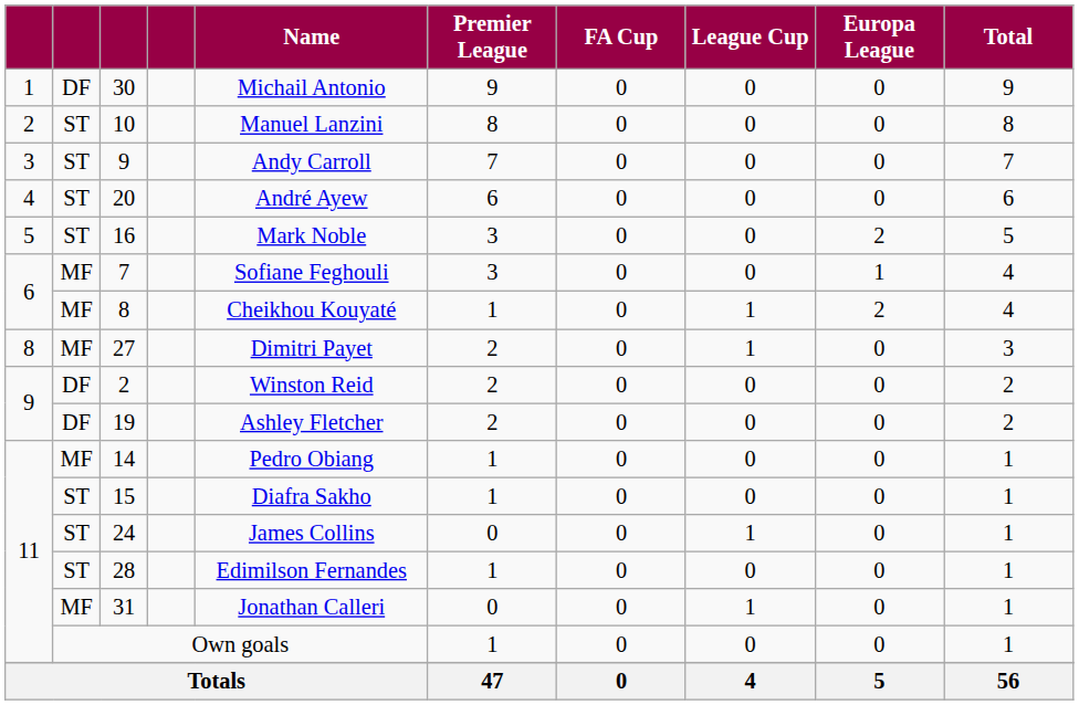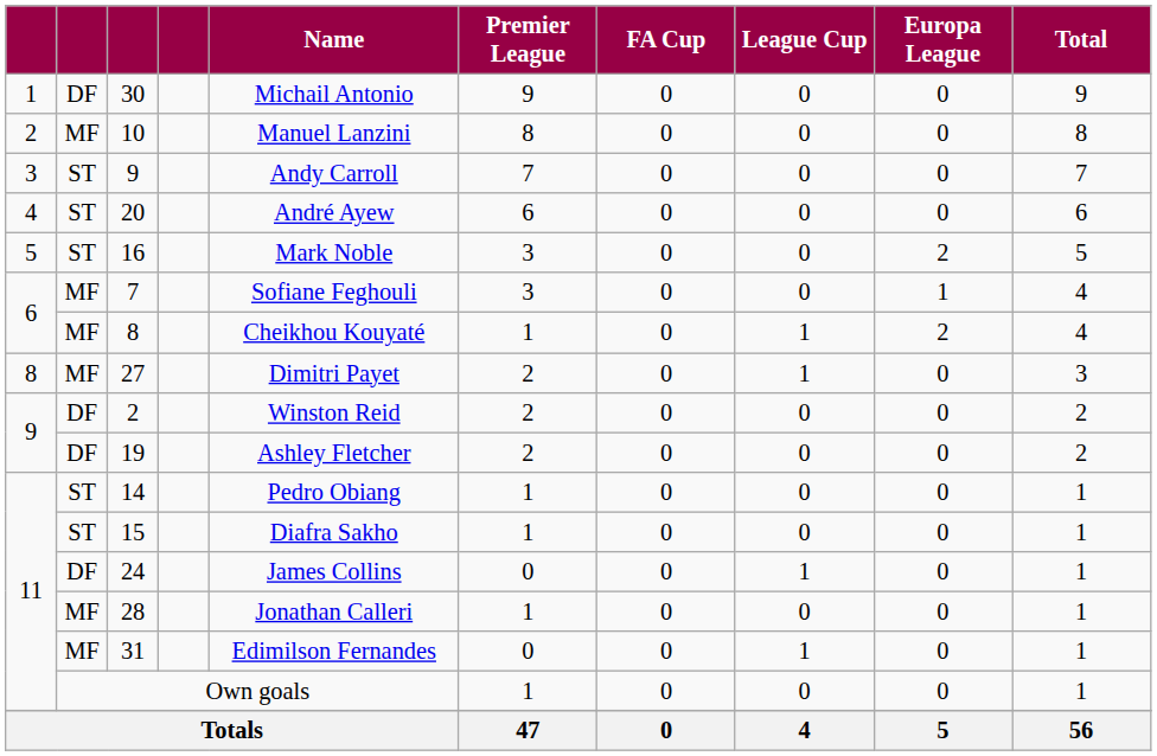 <table class="wikitable sortable" style="font-size: 95%; text-align: center;">
 <tr>
 <th style="width:25px; background:#970045; color:white;"></th>
 <th style="width:25px; background:#970045; color:white;"></th>
 <th style="width:25px; background:#970045; color:white;"></th>
 <th style="width:25px; background:#970045; color:white;"></th>
 <th style="width:150px; background:#970045; color:white;">Name</th>
 <th style="width:80px; background:#970045; color:white;">Premier League</th>
 <th style="width:80px; background:#970045; color:white;">FA Cup</th>
 <th style="width:80px; background:#970045; color:white;">League Cup</th>
 <th style="width:80px; background:#970045; color:white;">Europa League</th>
 <th style="width:80px; background:#970045; color:white;">Total</th>
 </tr>
 <tr>
 <td>1</td>
 <td>DF</td>
 <td>30</td>
 <td></td>
 <td data-sort-value="Antonio, Michail"><a href='#'>Michail Antonio</a></td>
 <td>9</td>
 <td>0</td>
 <td>0</td>
 <td>0</td>
 <td>9</td>
 </tr>
 <tr>
 <td>2</td>
-<td>ST</td>
+<td>MF</td>
 <td>10</td>
 <td></td>
 <td data-sort-value="Lanzini, Manuel"><a href='#'>Manuel Lanzini</a></td>
 <td>8</td>
 <td>0</td>
 <td>0</td>
 <td>0</td>
 <td>8</td>
 </tr>
 <tr>
 <td>3</td>
 <td>ST</td>
 <td>9</td>
 <td></td>
 <td data-sort-value="Carroll, Andy"><a href='#'>Andy Carroll</a></td>
 <td>7</td>
 <td>0</td>
 <td>0</td>
 <td>0</td>
 <td>7</td>
 </tr>
 <tr>
 <td>4</td>
 <td>ST</td>
 <td>20</td>
 <td></td>
 <td data-sort-value="Ayew, Andre"><a href='#'>André Ayew</a></td>
 <td>6</td>
 <td>0</td>
 <td>0</td>
 <td>0</td>
 <td>6</td>
 </tr>
 <tr>
 <td>5</td>
 <td>ST</td>
 <td>16</td>
 <td></td>
 <td data-sort-value="Noble, Mark"><a href='#'>Mark Noble</a></td>
 <td>3</td>
 <td>0</td>
 <td>0</td>
 <td>2</td>
 <td>5</td>
 </tr>
 <tr |>
 <td rowspan=2>6</td>
 <td>MF</td>
 <td>7</td>
 <td></td>
 <td data-sort-value="Feghouli, Sofiane"><a href='#'>Sofiane Feghouli</a></td>
 <td>3</td>
 <td>0</td>
 <td>0</td>
 <td>1</td>
 <td>4</td>
 </tr>
 <tr>
 <td>MF</td>
 <td>8</td>
 <td></td>
 <td data-sort-value="Kouyaté, Cheikhou"><a href='#'>Cheikhou Kouyaté</a></td>
 <td>1</td>
 <td>0</td>
 <td>1</td>
 <td>2</td>
 <td>4</td>
 </tr>
 <tr>
 <td>8</td>
 <td>MF</td>
 <td>27</td>
 <td></td>
 <td data-sort-value="Payet, Dimitri"><a href='#'>Dimitri Payet</a></td>
 <td>2</td>
 <td>0</td>
 <td>1</td>
 <td>0</td>
 <td>3</td>
 </tr>
 <tr>
 <td rowspan=2>9</td>
 <td>DF</td>
 <td>2</td>
 <td></td>
 <td data-sort-value="Reid, Winston"><a href='#'>Winston Reid</a></td>
 <td>2</td>
 <td>0</td>
 <td>0</td>
 <td>0</td>
 <td>2</td>
 </tr>
 <tr>
 <td>DF</td>
 <td>19</td>
 <td></td>
 <td data-sort-value="Fletcher, Ashley"><a href='#'>Ashley Fletcher</a></td>
 <td>2</td>
 <td>0</td>
 <td>0</td>
 <td>0</td>
 <td>2</td>
 </tr>
 <tr>
 <td rowspan=6>11</td>
-<td>MF</td>
+<td>ST</td>
 <td>14</td>
 <td></td>
 <td data-sort-value="Obiang, Pedro"><a href='#'>Pedro Obiang</a></td>
 <td>1</td>
 <td>0</td>
 <td>0</td>
 <td>0</td>
 <td>1</td>
 </tr>
 <tr>
 <td>ST</td>
 <td>15</td>
 <td></td>
 <td data-sort-value="Sakho, Diafra"><a href='#'>Diafra Sakho</a></td>
 <td>1</td>
 <td>0</td>
 <td>0</td>
 <td>0</td>
 <td>1</td>
 </tr>
 <tr>
-<td>ST</td>
+<td>DF</td>
 <td>24</td>
 <td></td>
 <td data-sort-value="Collins, James"><a href='#'>James Collins</a></td>
 <td>0</td>
 <td>0</td>
 <td>1</td>
 <td>0</td>
 <td>1</td>
 </tr>
 <tr>
-<td>ST</td>
+<td>MF</td>
 <td>28</td>
 <td></td>
-<td data-sort-value="Fernandes, Edimilson"><a href='#'>Edimilson Fernandes</a></td>
+<td data-sort-value="Calleri, Jonathan"><a href='#'>Jonathan Calleri</a></td>
 <td>1</td>
 <td>0</td>
 <td>0</td>
 <td>0</td>
 <td>1</td>
 </tr>
 <tr>
 <td>MF</td>
 <td>31</td>
 <td></td>
-<td data-sort-value="Calleri, Jonathan"><a href='#'>Jonathan Calleri</a></td>
+<td data-sort-value="Fernandes, Edimilson"><a href='#'>Edimilson Fernandes</a></td>
 <td>0</td>
 <td>0</td>
 <td>1</td>
 <td>0</td>
 <td>1</td>
 </tr>
 <tr>
 <td colspan="4">Own goals</td>
 <td>1</td>
 <td>0</td>
 <td>0</td>
 <td>0</td>
 <td>1</td>
 </tr>
 <tr class="sortbottom">
 </tr>
 <tr class="sortbottom">
 <th colspan=5>Totals</th>
 <th>47</th>
 <th>0</th>
 <th>4</th>
 <th>5</th>
 <th>56</th>
 </tr>
 </table>
